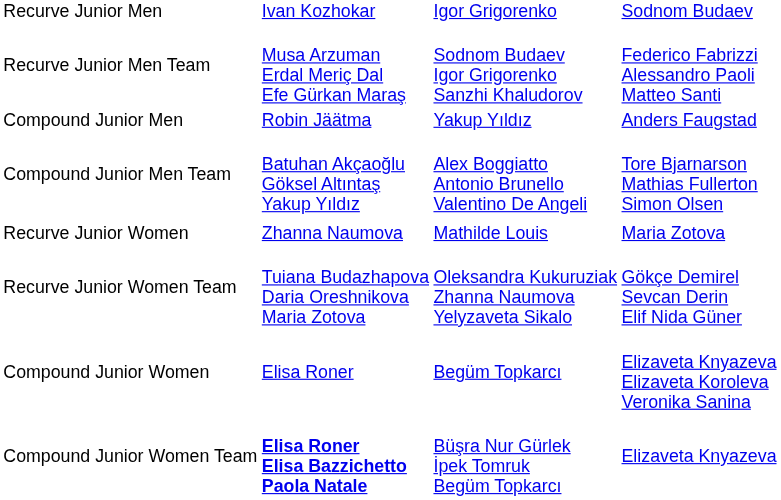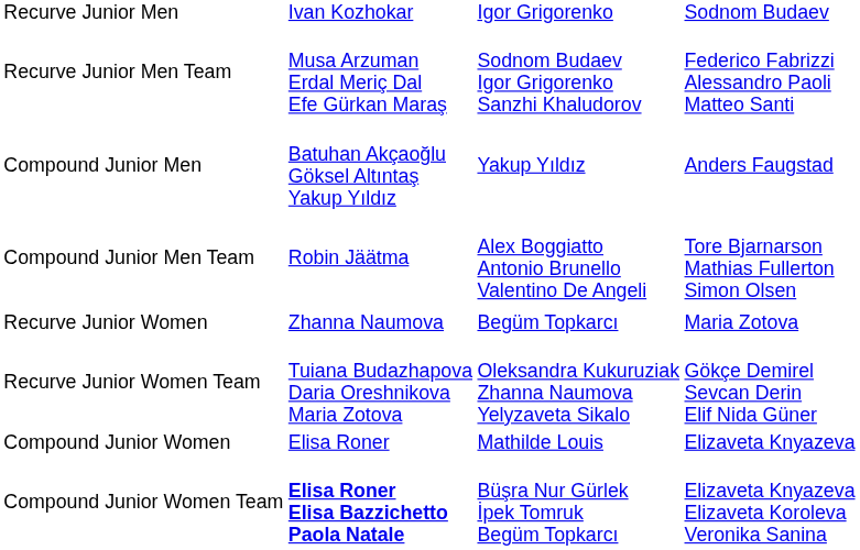 <table>
 <tr>
 <td>Recurve Junior Men</td>
 <td><a href='#'>Ivan Kozhokar</a><br></td>
 <td><a href='#'>Igor Grigorenko</a><br></td>
 <td><a href='#'>Sodnom Budaev</a><br></td>
 </tr>
 <tr>
 <td>Recurve Junior Men Team</td>
 <td><br><a href='#'>Musa Arzuman</a><br><a href='#'>Erdal Meriç Dal</a><br><a href='#'>Efe Gürkan Maraş</a></td>
 <td><br><a href='#'>Sodnom Budaev</a><br><a href='#'>Igor Grigorenko</a><br><a href='#'>Sanzhi Khaludorov</a></td>
 <td><br><a href='#'>Federico Fabrizzi</a><br><a href='#'>Alessandro Paoli</a><br><a href='#'>Matteo Santi</a></td>
 </tr>
 <tr>
 <td>Compound Junior Men</td>
-<td><a href='#'>Robin Jäätma</a><br></td>
+<td><br><a href='#'>Batuhan Akçaoğlu</a><br><a href='#'>Göksel Altıntaş</a><br><a href='#'>Yakup Yıldız</a></td>
 <td><a href='#'>Yakup Yıldız</a><br></td>
 <td><a href='#'>Anders Faugstad</a><br></td>
 </tr>
 <tr>
 <td>Compound Junior Men Team</td>
-<td><br><a href='#'>Batuhan Akçaoğlu</a><br><a href='#'>Göksel Altıntaş</a><br><a href='#'>Yakup Yıldız</a></td>
+<td><a href='#'>Robin Jäätma</a><br></td>
 <td><br><a href='#'>Alex Boggiatto</a><br><a href='#'>Antonio Brunello</a><br><a href='#'>Valentino De Angeli</a></td>
 <td><br><a href='#'>Tore Bjarnarson</a><br><a href='#'>Mathias Fullerton</a><br><a href='#'>Simon Olsen</a></td>
 </tr>
 <tr>
 <th colspan=7></th>
 </tr>
 <tr>
 <td>Recurve Junior Women</td>
 <td><a href='#'>Zhanna Naumova</a><br></td>
-<td><a href='#'>Mathilde Louis</a><br></td>
+<td><a href='#'>Begüm Topkarcı</a><br></td>
 <td><a href='#'>Maria Zotova</a><br></td>
 </tr>
 <tr>
 <td>Recurve Junior Women Team</td>
 <td><br><a href='#'>Tuiana Budazhapova</a><br><a href='#'>Daria Oreshnikova</a><br><a href='#'>Maria Zotova</a></td>
 <td><br><a href='#'>Oleksandra Kukuruziak</a><br><a href='#'>Zhanna Naumova</a><br><a href='#'>Yelyzaveta Sikalo</a></td>
 <td><br><a href='#'>Gökçe Demirel</a><br><a href='#'>Sevcan Derin</a><br><a href='#'>Elif Nida Güner</a></td>
 </tr>
 <tr>
 <td>Compound Junior Women</td>
 <td><a href='#'>Elisa Roner</a><br></td>
-<td><a href='#'>Begüm Topkarcı</a><br></td>
-<td><br><a href='#'>Elizaveta Knyazeva</a><br><a href='#'>Elizaveta Koroleva</a><br><a href='#'>Veronika Sanina</a></td>
+<td><a href='#'>Mathilde Louis</a><br></td>
+<td><a href='#'>Elizaveta Knyazeva</a><br></td>
 </tr>
 <tr>
 <td>Compound Junior Women Team</td>
 <td><strong><br><a href='#'>Elisa Roner</a><br><a href='#'>Elisa Bazzichetto</a><br><a href='#'>Paola Natale</a></strong></td>
 <td><br><a href='#'>Büşra Nur Gürlek</a><br><a href='#'>İpek Tomruk</a><br><a href='#'>Begüm Topkarcı</a></td>
-<td><a href='#'>Elizaveta Knyazeva</a><br></td>
+<td><br><a href='#'>Elizaveta Knyazeva</a><br><a href='#'>Elizaveta Koroleva</a><br><a href='#'>Veronika Sanina</a></td>
 </tr>
 </table>
